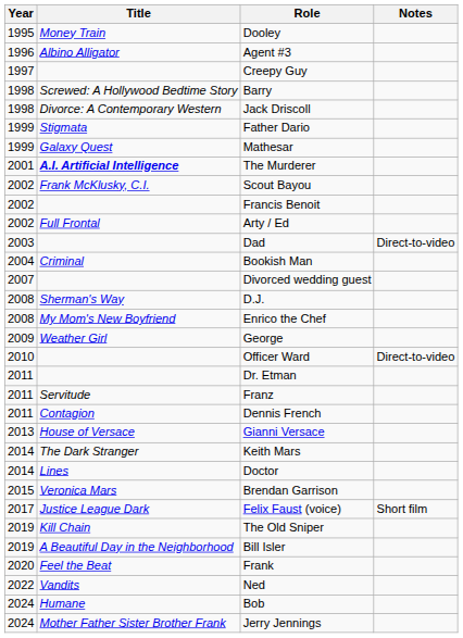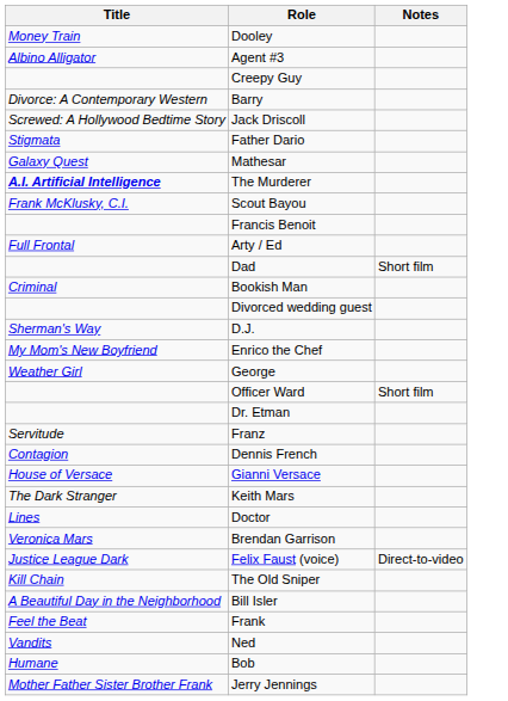 <table class="wikitable sortable">
 <tr>
-<th scope="col">Year</th>
 <th scope="col">Title</th>
 <th scope="col">Role</th>
 <th scope="col" class="unsortable">Notes</th>
 </tr>
 <tr>
-<td>1995</td>
 <td><em><a href='#'>Money Train</a></em></td>
 <td>Dooley</td>
 <td></td>
 </tr>
 <tr>
-<td>1996</td>
 <td><em><a href='#'>Albino Alligator</a></em></td>
 <td>Agent #3</td>
 <td></td>
 </tr>
 <tr>
-<td>1997</td>
 <td><em></em></td>
 <td>Creepy Guy</td>
 <td></td>
 </tr>
 <tr>
-<td>1998</td>
-<td><em>Screwed: A Hollywood Bedtime Story</em></td>
+<td><em>Divorce: A Contemporary Western</em></td>
 <td>Barry</td>
 <td></td>
 </tr>
 <tr>
-<td>1998</td>
-<td><em>Divorce: A Contemporary Western</em></td>
+<td><em>Screwed: A Hollywood Bedtime Story</em></td>
 <td>Jack Driscoll</td>
 <td></td>
 </tr>
 <tr>
-<td>1999</td>
 <td><em><a href='#'>Stigmata</a></em></td>
 <td>Father Dario</td>
 <td></td>
 </tr>
 <tr>
-<td>1999</td>
 <td><em><a href='#'>Galaxy Quest</a></em></td>
 <td>Mathesar</td>
 <td></td>
 </tr>
 <tr>
-<td>2001</td>
 <td><strong><em><a href='#'>A.I. Artificial Intelligence</a></em></strong></td>
 <td>The Murderer</td>
 <td></td>
 </tr>
 <tr>
-<td>2002</td>
 <td><em><a href='#'>Frank McKlusky, C.I.</a></em></td>
 <td>Scout Bayou</td>
 <td></td>
 </tr>
 <tr>
-<td>2002</td>
 <td><em></em></td>
 <td>Francis Benoit</td>
 <td></td>
 </tr>
 <tr>
-<td>2002</td>
 <td><em><a href='#'>Full Frontal</a></em></td>
 <td>Arty / Ed</td>
 <td></td>
 </tr>
 <tr>
-<td>2003</td>
 <td><em></em></td>
 <td>Dad</td>
-<td>Direct-to-video</td>
+<td>Short film</td>
 </tr>
 <tr>
-<td>2004</td>
 <td><em><a href='#'>Criminal</a></em></td>
 <td>Bookish Man</td>
 <td></td>
 </tr>
 <tr>
-<td>2007</td>
 <td><em></em></td>
 <td>Divorced wedding guest</td>
 <td></td>
 </tr>
 <tr>
-<td>2008</td>
 <td><em><a href='#'>Sherman's Way</a></em></td>
 <td>D.J.</td>
 <td></td>
 </tr>
 <tr>
-<td>2008</td>
 <td><em><a href='#'>My Mom's New Boyfriend</a></em></td>
 <td>Enrico the Chef</td>
 <td></td>
 </tr>
 <tr>
-<td>2009</td>
 <td><em><a href='#'>Weather Girl</a></em></td>
 <td>George</td>
 <td></td>
 </tr>
 <tr>
-<td>2010</td>
 <td><em></em></td>
 <td>Officer Ward</td>
-<td>Direct-to-video</td>
+<td>Short film</td>
 </tr>
 <tr>
-<td>2011</td>
 <td><em></em></td>
 <td>Dr. Etman</td>
 <td></td>
 </tr>
 <tr>
-<td>2011</td>
 <td><em>Servitude</em></td>
 <td>Franz</td>
 <td></td>
 </tr>
 <tr>
-<td>2011</td>
 <td><em><a href='#'>Contagion</a></em></td>
 <td>Dennis French</td>
 <td></td>
 </tr>
 <tr>
-<td>2013</td>
 <td><em><a href='#'>House of Versace</a></em></td>
 <td><a href='#'>Gianni Versace</a></td>
 <td></td>
 </tr>
 <tr>
-<td>2014</td>
 <td data-sort-value="Dark Stranger, The"><em>The Dark Stranger</em></td>
 <td>Keith Mars</td>
 <td></td>
 </tr>
 <tr>
-<td>2014</td>
 <td><em><a href='#'>Lines</a></em></td>
 <td>Doctor</td>
 <td></td>
 </tr>
 <tr>
-<td>2015</td>
 <td><em><a href='#'>Veronica Mars</a></em></td>
 <td>Brendan Garrison</td>
 <td></td>
 </tr>
 <tr>
-<td>2017</td>
 <td><em><a href='#'>Justice League Dark</a></em></td>
 <td><a href='#'>Felix Faust</a> (voice)</td>
-<td>Short film</td>
+<td>Direct-to-video</td>
 </tr>
 <tr>
-<td>2019</td>
 <td><em><a href='#'>Kill Chain</a></em></td>
 <td>The Old Sniper</td>
 <td></td>
 </tr>
 <tr>
-<td>2019</td>
 <td data-sort-value="Beautiful Day in the Neighborhood, A"><em><a href='#'>A Beautiful Day in the Neighborhood</a></em></td>
 <td>Bill Isler</td>
 <td></td>
 </tr>
 <tr>
-<td>2020</td>
 <td><em><a href='#'>Feel the Beat</a></em></td>
 <td>Frank</td>
 <td></td>
 </tr>
 <tr>
-<td>2022</td>
 <td><em><a href='#'>Vandits</a></em></td>
 <td>Ned</td>
 <td></td>
 </tr>
 <tr>
-<td>2024</td>
 <td><em><a href='#'>Humane</a></em></td>
 <td>Bob</td>
 <td></td>
 </tr>
 <tr>
-<td>2024</td>
 <td><em><a href='#'>Mother Father Sister Brother Frank</a></em></td>
 <td>Jerry Jennings</td>
 <td></td>
 </tr>
 </table>
